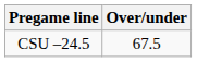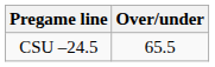 <table class="wikitable">
 <tr align="center">
 <th style=>Pregame line</th>
 <th style=>Over/under</th>
 </tr>
 <tr align="center">
 <td>CSU –24.5</td>
-<td>67.5</td>
+<td>65.5</td>
 </tr>
 </table>
